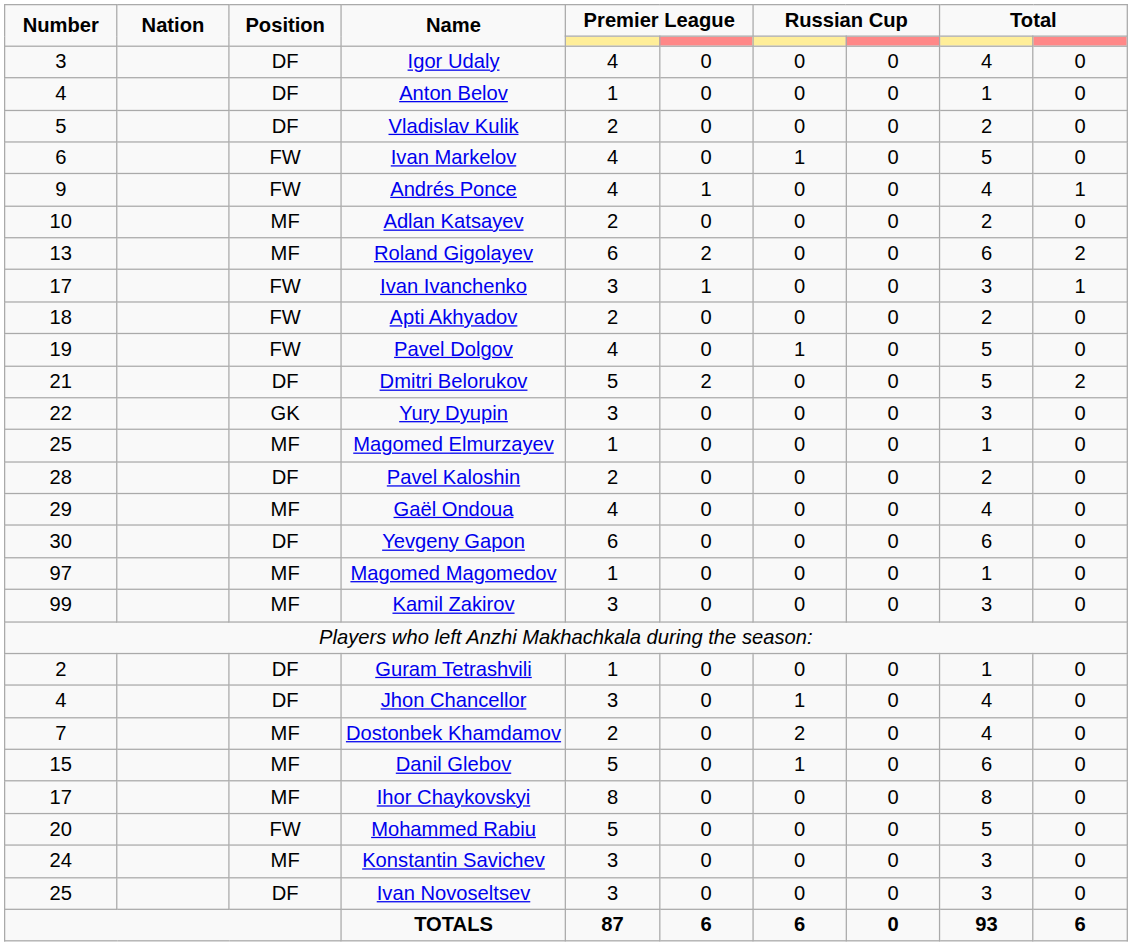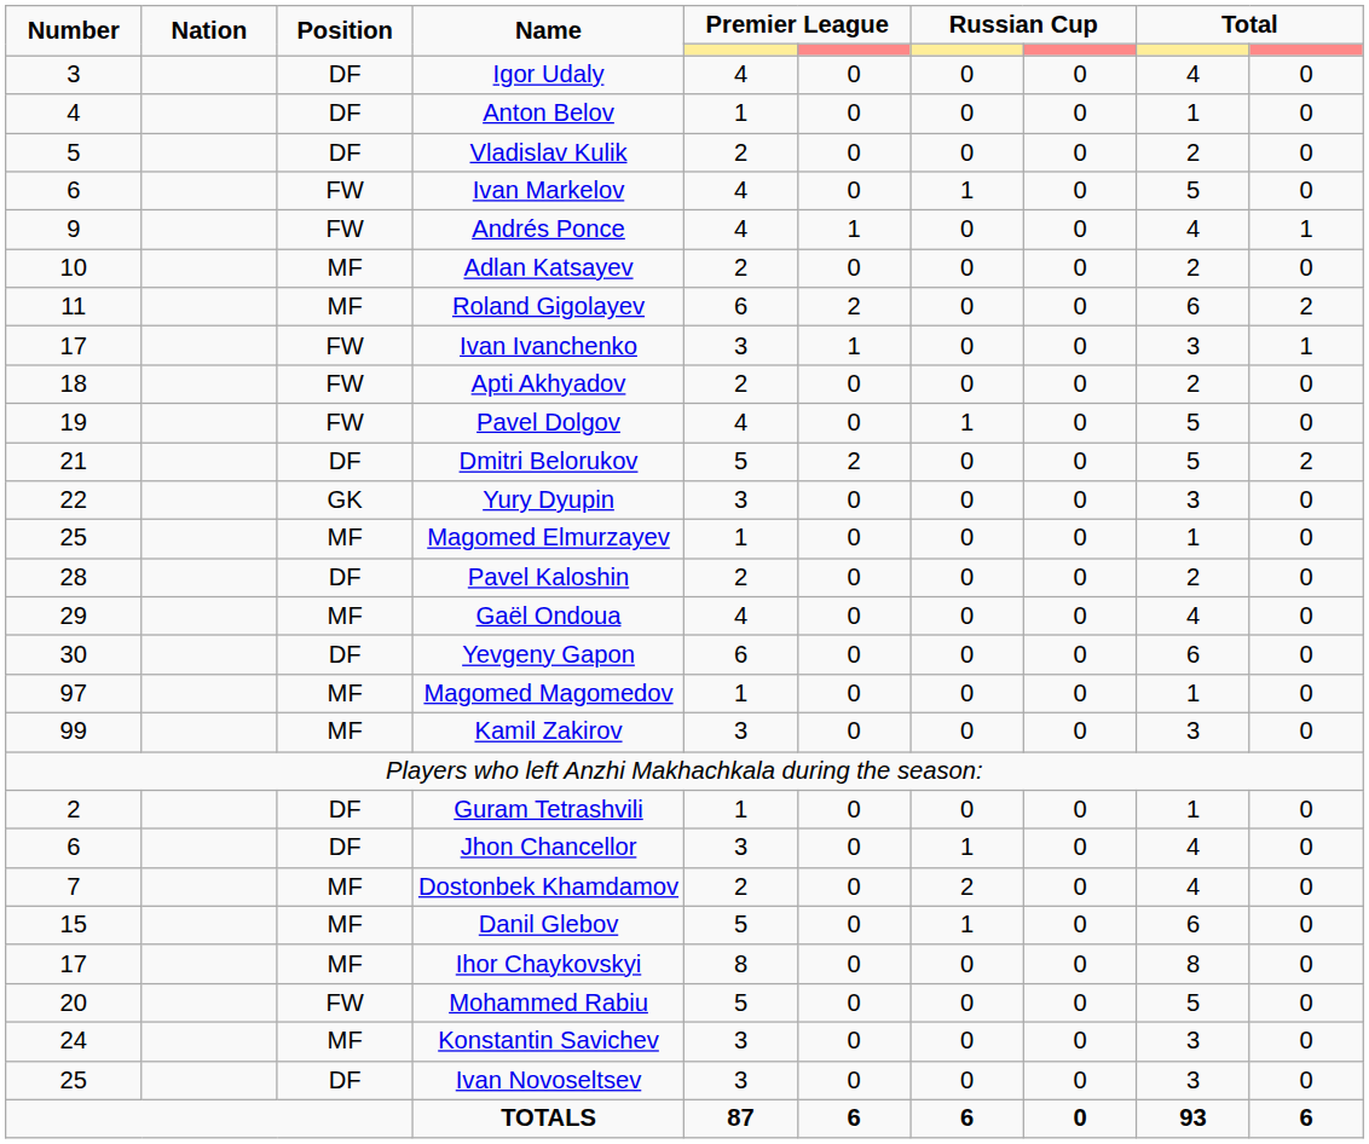 <table class="wikitable" style="font-size: 100%; text-align: center;">
 <tr>
 <td rowspan="2" width="10%" align="center"><strong>Number</strong></td>
 <td rowspan="2" width="10%" align="center"><strong>Nation</strong></td>
 <td rowspan="2" width="10%" align="center"><strong>Position</strong></td>
 <td rowspan="2" width="20%" align="center"><strong>Name</strong></td>
 <td colspan="2" align="center"><strong>Premier League</strong></td>
 <td colspan="2" align="center"><strong>Russian Cup</strong></td>
 <td colspan="2" align="center"><strong>Total</strong></td>
 </tr>
 <tr>
 <th width=60 style="background: #FFEE99"></th>
 <th width=60 style="background: #FF8888"></th>
 <th width=60 style="background: #FFEE99"></th>
 <th width=60 style="background: #FF8888"></th>
 <th width=60 style="background: #FFEE99"></th>
 <th width=60 style="background: #FF8888"></th>
 </tr>
 <tr>
 <td>3</td>
 <td></td>
 <td>DF</td>
 <td><a href='#'>Igor Udaly</a></td>
 <td>4</td>
 <td>0</td>
 <td>0</td>
 <td>0</td>
 <td>4</td>
 <td>0</td>
 </tr>
 <tr>
 <td>4</td>
 <td></td>
 <td>DF</td>
 <td><a href='#'>Anton Belov</a></td>
 <td>1</td>
 <td>0</td>
 <td>0</td>
 <td>0</td>
 <td>1</td>
 <td>0</td>
 </tr>
 <tr>
 <td>5</td>
 <td></td>
 <td>DF</td>
 <td><a href='#'>Vladislav Kulik</a></td>
 <td>2</td>
 <td>0</td>
 <td>0</td>
 <td>0</td>
 <td>2</td>
 <td>0</td>
 </tr>
 <tr>
 <td>6</td>
 <td></td>
 <td>FW</td>
 <td><a href='#'>Ivan Markelov</a></td>
 <td>4</td>
 <td>0</td>
 <td>1</td>
 <td>0</td>
 <td>5</td>
 <td>0</td>
 </tr>
 <tr>
 <td>9</td>
 <td></td>
 <td>FW</td>
 <td><a href='#'>Andrés Ponce</a></td>
 <td>4</td>
 <td>1</td>
 <td>0</td>
 <td>0</td>
 <td>4</td>
 <td>1</td>
 </tr>
 <tr>
 <td>10</td>
 <td></td>
 <td>MF</td>
 <td><a href='#'>Adlan Katsayev</a></td>
 <td>2</td>
 <td>0</td>
 <td>0</td>
 <td>0</td>
 <td>2</td>
 <td>0</td>
 </tr>
 <tr>
-<td>13</td>
+<td>11</td>
 <td></td>
 <td>MF</td>
 <td><a href='#'>Roland Gigolayev</a></td>
 <td>6</td>
 <td>2</td>
 <td>0</td>
 <td>0</td>
 <td>6</td>
 <td>2</td>
 </tr>
 <tr>
 <td>17</td>
 <td></td>
 <td>FW</td>
 <td><a href='#'>Ivan Ivanchenko</a></td>
 <td>3</td>
 <td>1</td>
 <td>0</td>
 <td>0</td>
 <td>3</td>
 <td>1</td>
 </tr>
 <tr>
 <td>18</td>
 <td></td>
 <td>FW</td>
 <td><a href='#'>Apti Akhyadov</a></td>
 <td>2</td>
 <td>0</td>
 <td>0</td>
 <td>0</td>
 <td>2</td>
 <td>0</td>
 </tr>
 <tr>
 <td>19</td>
 <td></td>
 <td>FW</td>
 <td><a href='#'>Pavel Dolgov</a></td>
 <td>4</td>
 <td>0</td>
 <td>1</td>
 <td>0</td>
 <td>5</td>
 <td>0</td>
 </tr>
 <tr>
 <td>21</td>
 <td></td>
 <td>DF</td>
 <td><a href='#'>Dmitri Belorukov</a></td>
 <td>5</td>
 <td>2</td>
 <td>0</td>
 <td>0</td>
 <td>5</td>
 <td>2</td>
 </tr>
 <tr>
 <td>22</td>
 <td></td>
 <td>GK</td>
 <td><a href='#'>Yury Dyupin</a></td>
 <td>3</td>
 <td>0</td>
 <td>0</td>
 <td>0</td>
 <td>3</td>
 <td>0</td>
 </tr>
 <tr>
 <td>25</td>
 <td></td>
 <td>MF</td>
 <td><a href='#'>Magomed Elmurzayev</a></td>
 <td>1</td>
 <td>0</td>
 <td>0</td>
 <td>0</td>
 <td>1</td>
 <td>0</td>
 </tr>
 <tr>
 <td>28</td>
 <td></td>
 <td>DF</td>
 <td><a href='#'>Pavel Kaloshin</a></td>
 <td>2</td>
 <td>0</td>
 <td>0</td>
 <td>0</td>
 <td>2</td>
 <td>0</td>
 </tr>
 <tr>
 <td>29</td>
 <td></td>
 <td>MF</td>
 <td><a href='#'>Gaël Ondoua</a></td>
 <td>4</td>
 <td>0</td>
 <td>0</td>
 <td>0</td>
 <td>4</td>
 <td>0</td>
 </tr>
 <tr>
 <td>30</td>
 <td></td>
 <td>DF</td>
 <td><a href='#'>Yevgeny Gapon</a></td>
 <td>6</td>
 <td>0</td>
 <td>0</td>
 <td>0</td>
 <td>6</td>
 <td>0</td>
 </tr>
 <tr>
 <td>97</td>
 <td></td>
 <td>MF</td>
 <td><a href='#'>Magomed Magomedov</a></td>
 <td>1</td>
 <td>0</td>
 <td>0</td>
 <td>0</td>
 <td>1</td>
 <td>0</td>
 </tr>
 <tr>
 <td>99</td>
 <td></td>
 <td>MF</td>
 <td><a href='#'>Kamil Zakirov</a></td>
 <td>3</td>
 <td>0</td>
 <td>0</td>
 <td>0</td>
 <td>3</td>
 <td>0</td>
 </tr>
 <tr>
 <td colspan="14"><em>Players who left Anzhi Makhachkala during the season:</em></td>
 </tr>
 <tr>
 <td>2</td>
 <td></td>
 <td>DF</td>
 <td><a href='#'>Guram Tetrashvili</a></td>
 <td>1</td>
 <td>0</td>
 <td>0</td>
 <td>0</td>
 <td>1</td>
 <td>0</td>
 </tr>
 <tr>
-<td>4</td>
+<td>6</td>
 <td></td>
 <td>DF</td>
 <td><a href='#'>Jhon Chancellor</a></td>
 <td>3</td>
 <td>0</td>
 <td>1</td>
 <td>0</td>
 <td>4</td>
 <td>0</td>
 </tr>
 <tr>
 <td>7</td>
 <td></td>
 <td>MF</td>
 <td><a href='#'>Dostonbek Khamdamov</a></td>
 <td>2</td>
 <td>0</td>
 <td>2</td>
 <td>0</td>
 <td>4</td>
 <td>0</td>
 </tr>
 <tr>
 <td>15</td>
 <td></td>
 <td>MF</td>
 <td><a href='#'>Danil Glebov</a></td>
 <td>5</td>
 <td>0</td>
 <td>1</td>
 <td>0</td>
 <td>6</td>
 <td>0</td>
 </tr>
 <tr>
 <td>17</td>
 <td></td>
 <td>MF</td>
 <td><a href='#'>Ihor Chaykovskyi</a></td>
 <td>8</td>
 <td>0</td>
 <td>0</td>
 <td>0</td>
 <td>8</td>
 <td>0</td>
 </tr>
 <tr>
 <td>20</td>
 <td></td>
 <td>FW</td>
 <td><a href='#'>Mohammed Rabiu</a></td>
 <td>5</td>
 <td>0</td>
 <td>0</td>
 <td>0</td>
 <td>5</td>
 <td>0</td>
 </tr>
 <tr>
 <td>24</td>
 <td></td>
 <td>MF</td>
 <td><a href='#'>Konstantin Savichev</a></td>
 <td>3</td>
 <td>0</td>
 <td>0</td>
 <td>0</td>
 <td>3</td>
 <td>0</td>
 </tr>
 <tr>
 <td>25</td>
 <td></td>
 <td>DF</td>
 <td><a href='#'>Ivan Novoseltsev</a></td>
 <td>3</td>
 <td>0</td>
 <td>0</td>
 <td>0</td>
 <td>3</td>
 <td>0</td>
 </tr>
 <tr>
 <td colspan="3"></td>
 <td><strong>TOTALS</strong></td>
 <td><strong>87</strong></td>
 <td><strong>6</strong></td>
 <td><strong>6</strong></td>
 <td><strong>0</strong></td>
 <td><strong>93</strong></td>
 <td><strong>6</strong></td>
 </tr>
 </table>
